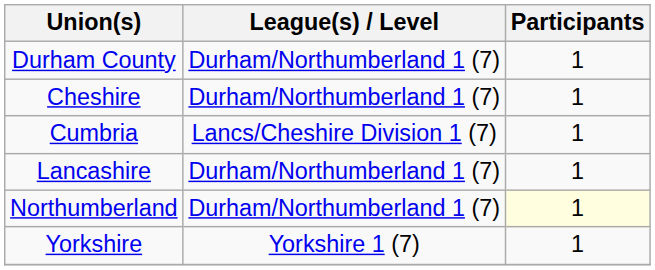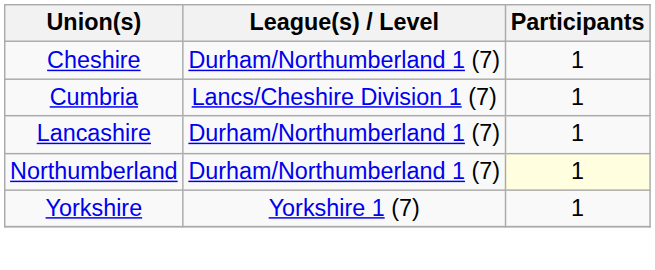 <table class="wikitable" style="text-align: center">
 <tr>
 <th>Union(s)</th>
 <th>League(s) / Level</th>
 <th>Participants</th>
-</tr>
-<tr>
-<td><a href='#'>Durham County</a></td>
-<td><a href='#'>Durham/Northumberland 1</a> (7)</td>
-<td>1</td>
 </tr>
 <tr>
 <td><a href='#'>Cheshire</a></td>
 <td><a href='#'>Durham/Northumberland 1</a> (7)</td>
 <td>1</td>
 </tr>
 <tr>
 <td><a href='#'>Cumbria</a></td>
 <td><a href='#'>Lancs/Cheshire Division 1</a> (7)</td>
 <td>1</td>
 </tr>
 <tr>
 <td><a href='#'>Lancashire</a></td>
 <td><a href='#'>Durham/Northumberland 1</a> (7)</td>
 <td>1</td>
 </tr>
 <tr>
 <td><a href='#'>Northumberland</a></td>
 <td><a href='#'>Durham/Northumberland 1</a> (7)</td>
 <td style="background: lightyellow;">1</td>
 </tr>
 <tr>
 <td><a href='#'>Yorkshire</a></td>
 <td><a href='#'>Yorkshire 1</a> (7)</td>
 <td>1</td>
 </tr>
 <tr>
 </tr>
 </table>
